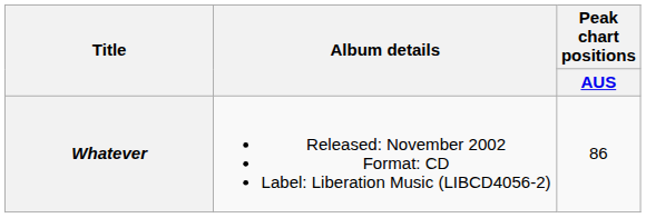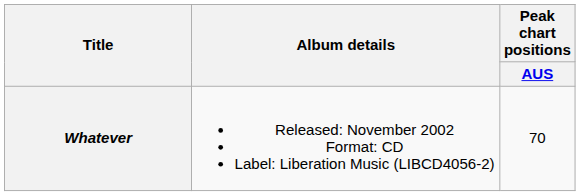 <table class="wikitable plainrowheaders" style="text-align:center;" border="1">
 <tr>
 <th scope="col" rowspan="2" style="width:12em;">Title</th>
 <th scope="col" rowspan="2" style="width:20em;">Album details</th>
 <th scope="col" colspan="1">Peak chart<br>positions</th>
 </tr>
 <tr>
 <th scope="col" style="text-align:center;"><a href='#'>AUS</a><br></th>
 </tr>
 <tr>
 <th scope="row"><em>Whatever</em></th>
 <td><br><ul><li>Released: November 2002</li><li>Format: CD</li><li>Label: Liberation Music (LIBCD4056-2)</li></ul></td>
-<td align="center">86</td>
+<td align="center">70</td>
 </tr>
 </table>
